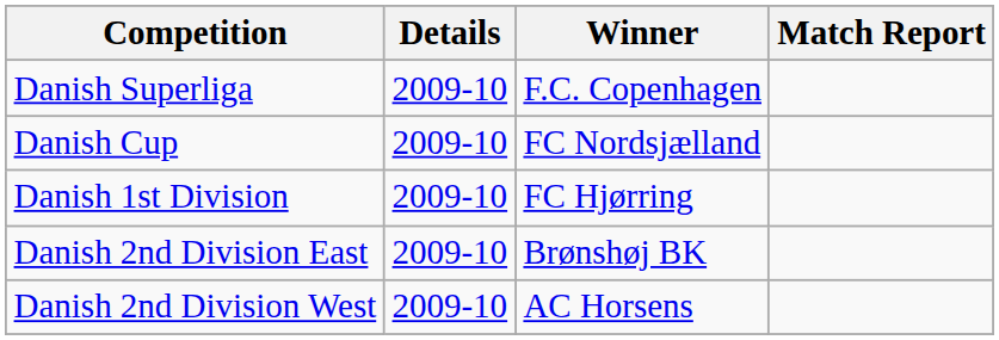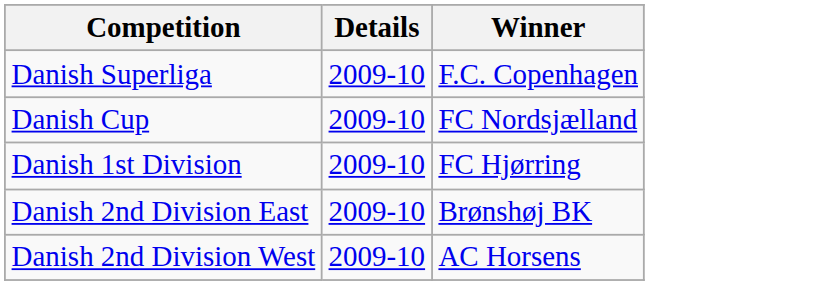 <table class="wikitable">
 <tr>
 <th>Competition</th>
 <th>Details</th>
 <th>Winner</th>
-<th>Match Report</th>
 </tr>
 <tr>
 <td><a href='#'>Danish Superliga</a></td>
 <td><a href='#'>2009-10</a></td>
 <td><a href='#'>F.C. Copenhagen</a></td>
-<td></td>
 </tr>
 <tr>
 <td><a href='#'>Danish Cup</a></td>
 <td><a href='#'>2009-10</a></td>
 <td><a href='#'>FC Nordsjælland</a></td>
-<td></td>
 </tr>
 <tr>
 <td><a href='#'>Danish 1st Division</a></td>
 <td><a href='#'>2009-10</a></td>
 <td><a href='#'>FC Hjørring</a></td>
-<td></td>
 </tr>
 <tr>
 <td><a href='#'>Danish 2nd Division East</a></td>
 <td><a href='#'>2009-10</a></td>
 <td><a href='#'>Brønshøj BK</a></td>
-<td></td>
 </tr>
 <tr>
 <td><a href='#'>Danish 2nd Division West</a></td>
 <td><a href='#'>2009-10</a></td>
 <td><a href='#'>AC Horsens</a></td>
-<td></td>
 </tr>
 </table>
